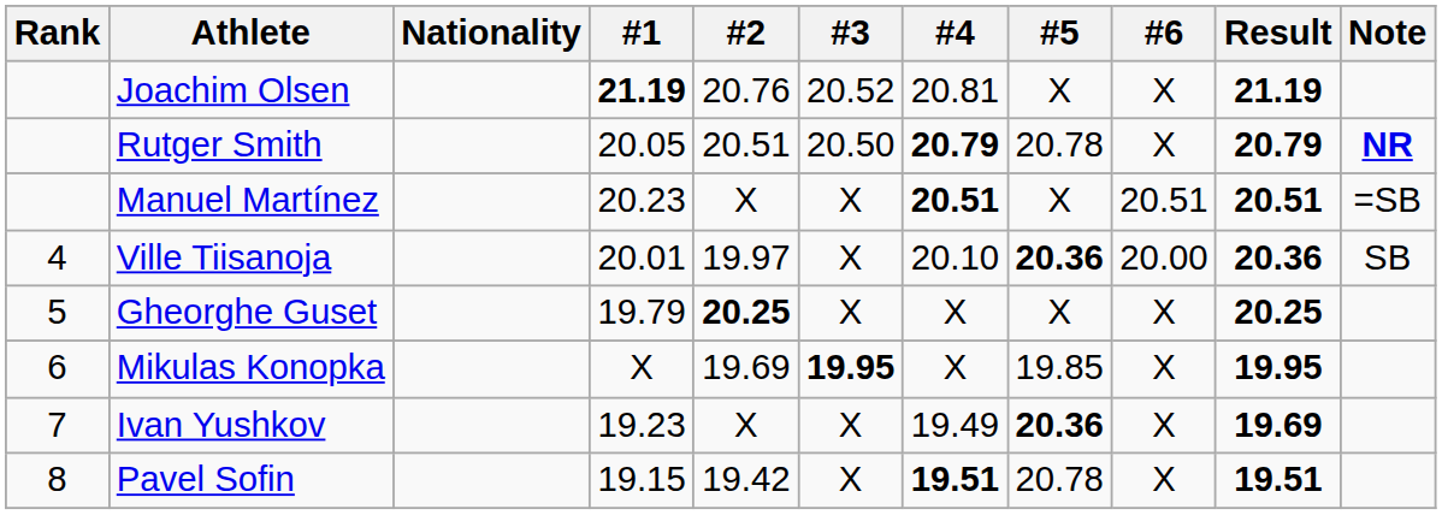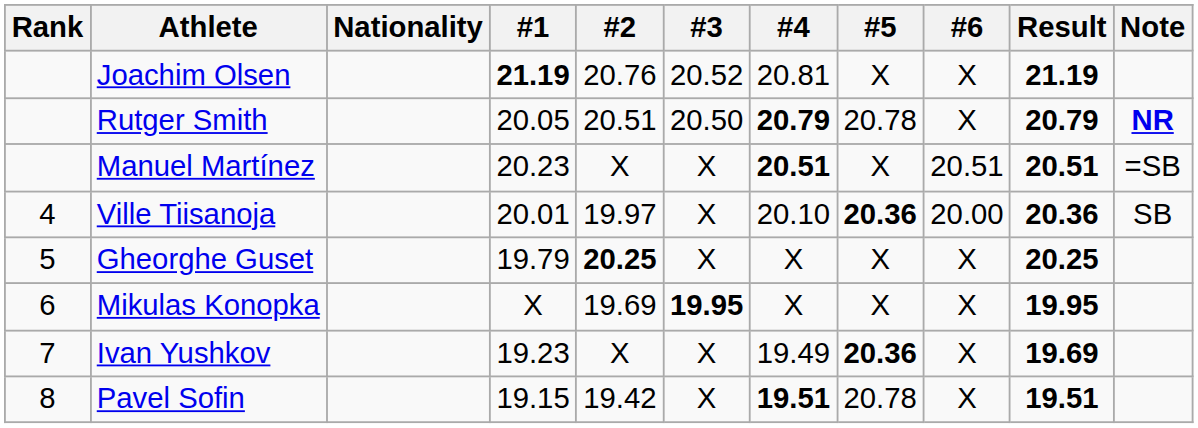 <table class="wikitable" style="text-align:center">
 <tr>
 <th>Rank</th>
 <th>Athlete</th>
 <th>Nationality</th>
 <th>#1</th>
 <th>#2</th>
 <th>#3</th>
 <th>#4</th>
 <th>#5</th>
 <th>#6</th>
 <th>Result</th>
 <th>Note</th>
 </tr>
 <tr>
 <td></td>
 <td align=left><a href='#'>Joachim Olsen</a></td>
 <td align=left></td>
 <td><strong>21.19</strong></td>
 <td>20.76</td>
 <td>20.52</td>
 <td>20.81</td>
 <td>X</td>
 <td>X</td>
 <td><strong>21.19</strong></td>
 <td></td>
 </tr>
 <tr>
 <td></td>
 <td align=left><a href='#'>Rutger Smith</a></td>
 <td align=left></td>
 <td>20.05</td>
 <td>20.51</td>
 <td>20.50</td>
 <td><strong>20.79</strong></td>
 <td>20.78</td>
 <td>X</td>
 <td><strong>20.79</strong></td>
 <td><strong><a href='#'>NR</a></strong></td>
 </tr>
 <tr>
 <td></td>
 <td align=left><a href='#'>Manuel Martínez</a></td>
 <td align=left></td>
 <td>20.23</td>
 <td>X</td>
 <td>X</td>
 <td><strong>20.51</strong></td>
 <td>X</td>
 <td>20.51</td>
 <td><strong>20.51</strong></td>
 <td>=SB</td>
 </tr>
 <tr>
 <td>4</td>
 <td align=left><a href='#'>Ville Tiisanoja</a></td>
 <td align=left></td>
 <td>20.01</td>
 <td>19.97</td>
 <td>X</td>
 <td>20.10</td>
 <td><strong>20.36</strong></td>
 <td>20.00</td>
 <td><strong>20.36</strong></td>
 <td>SB</td>
 </tr>
 <tr>
 <td>5</td>
 <td align=left><a href='#'>Gheorghe Guset</a></td>
 <td align=left></td>
 <td>19.79</td>
 <td><strong>20.25</strong></td>
 <td>X</td>
 <td>X</td>
 <td>X</td>
 <td>X</td>
 <td><strong>20.25</strong></td>
 <td></td>
 </tr>
 <tr>
 <td>6</td>
 <td align=left><a href='#'>Mikulas Konopka</a></td>
 <td align=left></td>
 <td>X</td>
 <td>19.69</td>
 <td><strong>19.95</strong></td>
 <td>X</td>
-<td>19.85</td>
+<td>X</td>
 <td>X</td>
 <td><strong>19.95</strong></td>
 <td></td>
 </tr>
 <tr>
 <td>7</td>
 <td align=left><a href='#'>Ivan Yushkov</a></td>
 <td align=left></td>
 <td>19.23</td>
 <td>X</td>
 <td>X</td>
 <td>19.49</td>
 <td><strong>20.36</strong></td>
 <td>X</td>
 <td><strong>19.69</strong></td>
 <td></td>
 </tr>
 <tr>
 <td>8</td>
 <td align=left><a href='#'>Pavel Sofin</a></td>
 <td align=left></td>
 <td>19.15</td>
 <td>19.42</td>
 <td>X</td>
 <td><strong>19.51</strong></td>
 <td>20.78</td>
 <td>X</td>
 <td><strong>19.51</strong></td>
 <td></td>
 </tr>
 </table>
